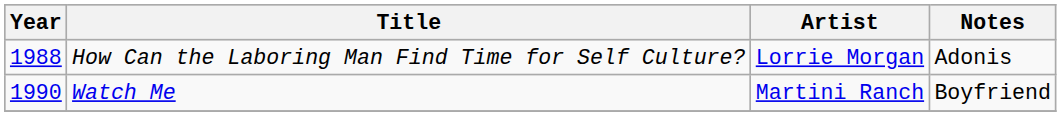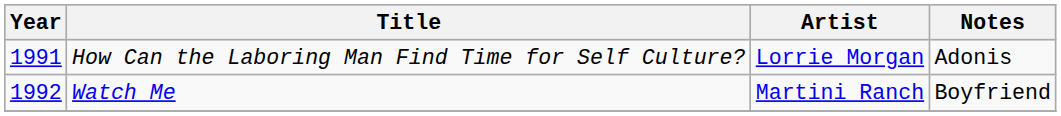 <table class="wikitable sortable plainrowheaders">
 <tr>
 <th scope="col">Year</th>
 <th scope="col">Title</th>
 <th scope="col">Artist</th>
 <th scope="col" class="unsortable">Notes</th>
 </tr>
 <tr>
-<td><a href='#'>1988</a></td>
+<td><a href='#'>1991</a></td>
 <td><em>How Can the Laboring Man Find Time for Self Culture?</em></td>
 <td><a href='#'>Lorrie Morgan</a></td>
 <td>Adonis</td>
 </tr>
 <tr>
-<td><a href='#'>1990</a></td>
+<td><a href='#'>1992</a></td>
 <td><em><a href='#'>Watch Me</a></em></td>
 <td><a href='#'>Martini Ranch</a></td>
 <td>Boyfriend</td>
 </tr>
 <tr>
 </tr>
 </table>
